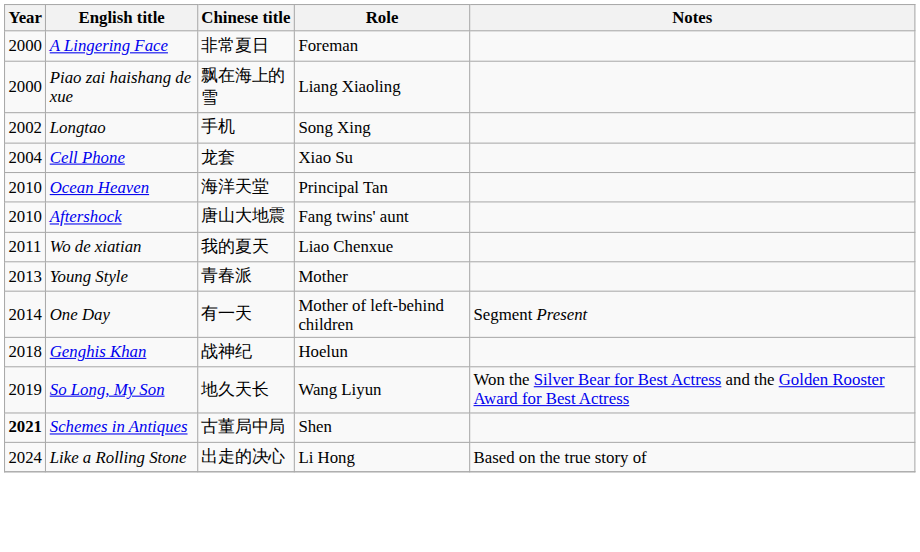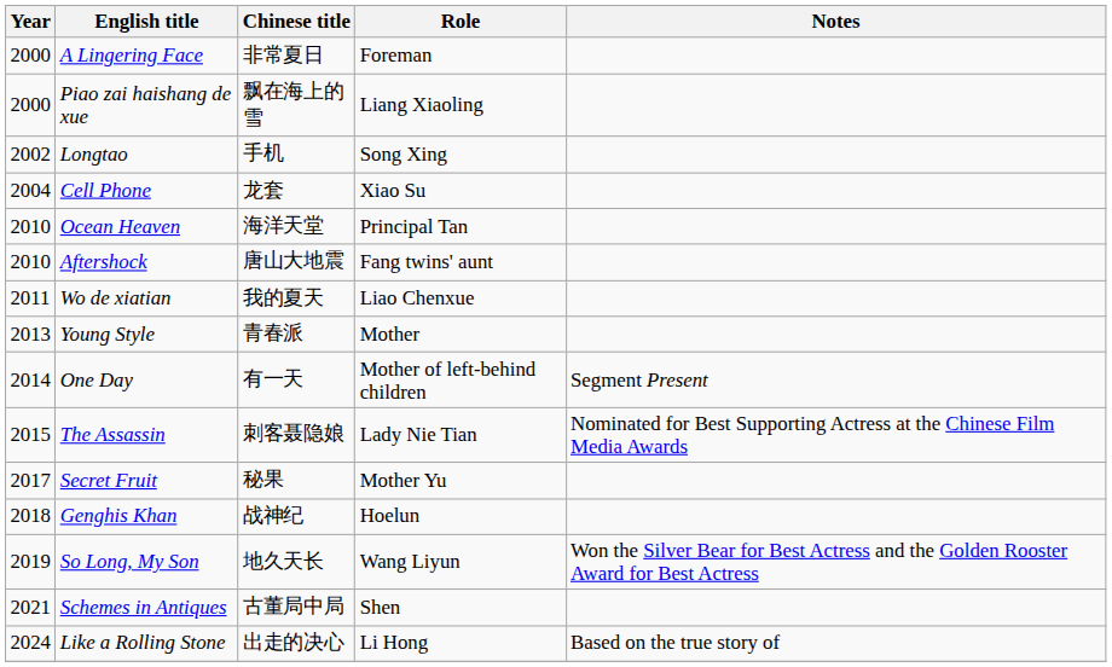 <table class="wikitable sortable">
 <tr>
 <th>Year</th>
 <th>English title</th>
 <th>Chinese title</th>
 <th>Role</th>
 <th>Notes</th>
 </tr>
 <tr>
 <td>2000</td>
 <td><em><a href='#'>A Lingering Face</a></em></td>
 <td>非常夏日</td>
 <td>Foreman</td>
 <td></td>
 </tr>
 <tr>
 <td>2000</td>
 <td><em>Piao zai haishang de xue</em></td>
 <td>飘在海上的雪</td>
 <td>Liang Xiaoling</td>
 <td></td>
 </tr>
 <tr>
 <td>2002</td>
 <td><em>Longtao</em></td>
 <td>手机</td>
 <td>Song Xing</td>
 <td></td>
 </tr>
 <tr>
 <td>2004</td>
 <td><em><a href='#'>Cell Phone</a></em></td>
 <td>龙套</td>
 <td>Xiao Su</td>
 <td></td>
 </tr>
 <tr>
 <td>2010</td>
 <td><em><a href='#'>Ocean Heaven</a></em></td>
 <td>海洋天堂</td>
 <td>Principal Tan</td>
 <td></td>
 </tr>
 <tr>
 <td>2010</td>
 <td><em><a href='#'>Aftershock</a></em></td>
 <td>唐山大地震</td>
 <td>Fang twins' aunt</td>
 <td></td>
 </tr>
 <tr>
 <td>2011</td>
 <td><em>Wo de xiatian</em></td>
 <td>我的夏天</td>
 <td>Liao Chenxue</td>
 <td></td>
 </tr>
 <tr>
 <td>2013</td>
 <td><em>Young Style</em></td>
 <td>青春派</td>
 <td>Mother</td>
 <td></td>
 </tr>
 <tr>
 <td>2014</td>
 <td><em>One Day</em></td>
 <td>有一天</td>
 <td>Mother of left-behind children</td>
 <td>Segment <em>Present</em></td>
 </tr>
 <tr>
+<td>2015</td>
+<td><em><a href='#'>The Assassin</a></em></td>
+<td>刺客聂隐娘</td>
+<td>Lady Nie Tian</td>
+<td>Nominated for Best Supporting Actress at the <a href='#'>Chinese Film Media Awards</a></td>
+</tr>
+<tr>
+<td>2017</td>
+<td><em><a href='#'>Secret Fruit</a></em></td>
+<td>秘果</td>
+<td>Mother Yu</td>
+<td></td>
+</tr>
+<tr>
 <td>2018</td>
 <td><em><a href='#'>Genghis Khan</a></em></td>
 <td>战神纪</td>
 <td>Hoelun</td>
 <td></td>
 </tr>
 <tr>
 <td>2019</td>
 <td><em><a href='#'>So Long, My Son</a></em></td>
 <td>地久天长</td>
 <td>Wang Liyun</td>
 <td>Won the <a href='#'>Silver Bear for Best Actress</a> and the <a href='#'>Golden Rooster Award for Best Actress</a></td>
 </tr>
 <tr>
-<td><strong>2021</strong></td>
+<td>2021</td>
 <td><em><a href='#'>Schemes in Antiques </a></em></td>
 <td>古董局中局</td>
 <td>Shen</td>
 <td></td>
 </tr>
 <tr>
 <td>2024</td>
 <td><em>Like a Rolling Stone </em></td>
 <td>出走的决心</td>
 <td>Li Hong</td>
 <td>Based on the true story of </td>
 </tr>
 <tr>
 </tr>
 </table>
